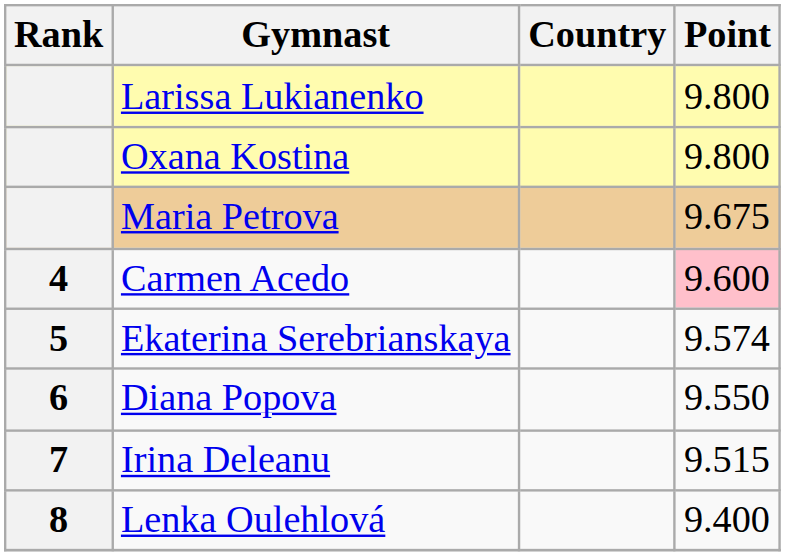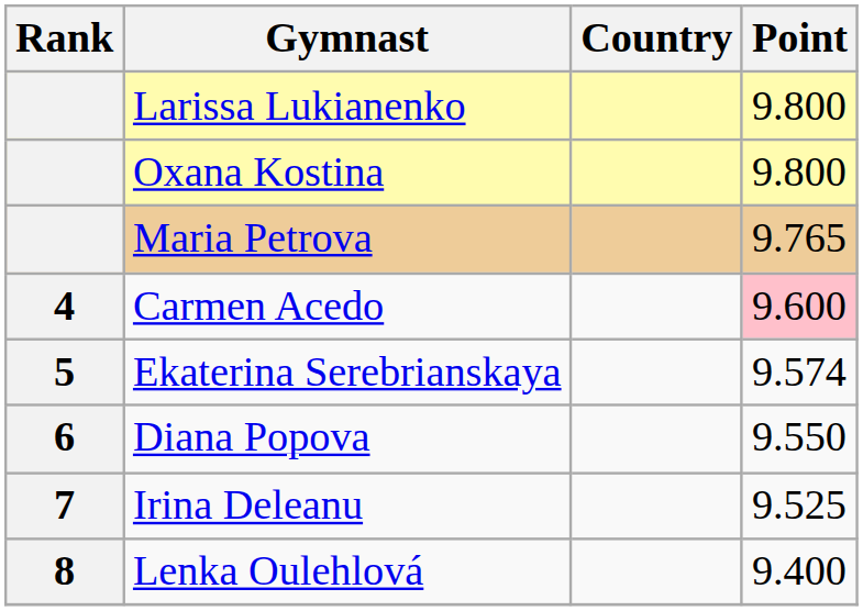 <table class="wikitable sortable">
 <tr>
 <th>Rank</th>
 <th>Gymnast</th>
 <th>Country</th>
 <th>Point</th>
 </tr>
 <tr bgcolor=fffcaf>
 <th></th>
 <td><a href='#'>Larissa Lukianenko</a></td>
 <td></td>
 <td>9.800</td>
 </tr>
 <tr bgcolor=fffcaf>
 <th></th>
 <td><a href='#'>Oxana Kostina</a></td>
 <td></td>
 <td>9.800</td>
 </tr>
 <tr bgcolor=eecc99>
 <th></th>
 <td><a href='#'>Maria Petrova</a></td>
 <td></td>
-<td>9.675</td>
+<td>9.765</td>
 </tr>
 <tr>
 <th>4</th>
 <td><a href='#'>Carmen Acedo</a></td>
 <td></td>
 <td style="background: pink;">9.600</td>
 </tr>
 <tr>
 <th>5</th>
 <td><a href='#'>Ekaterina Serebrianskaya</a></td>
 <td></td>
 <td>9.574</td>
 </tr>
 <tr>
 <th>6</th>
 <td><a href='#'>Diana Popova</a></td>
 <td></td>
 <td>9.550</td>
 </tr>
 <tr>
 <th>7</th>
 <td><a href='#'>Irina Deleanu</a></td>
 <td></td>
-<td>9.515</td>
+<td>9.525</td>
 </tr>
 <tr>
 <th>8</th>
 <td><a href='#'>Lenka Oulehlová</a></td>
 <td></td>
 <td>9.400</td>
 </tr>
 <tr>
 </tr>
 </table>
